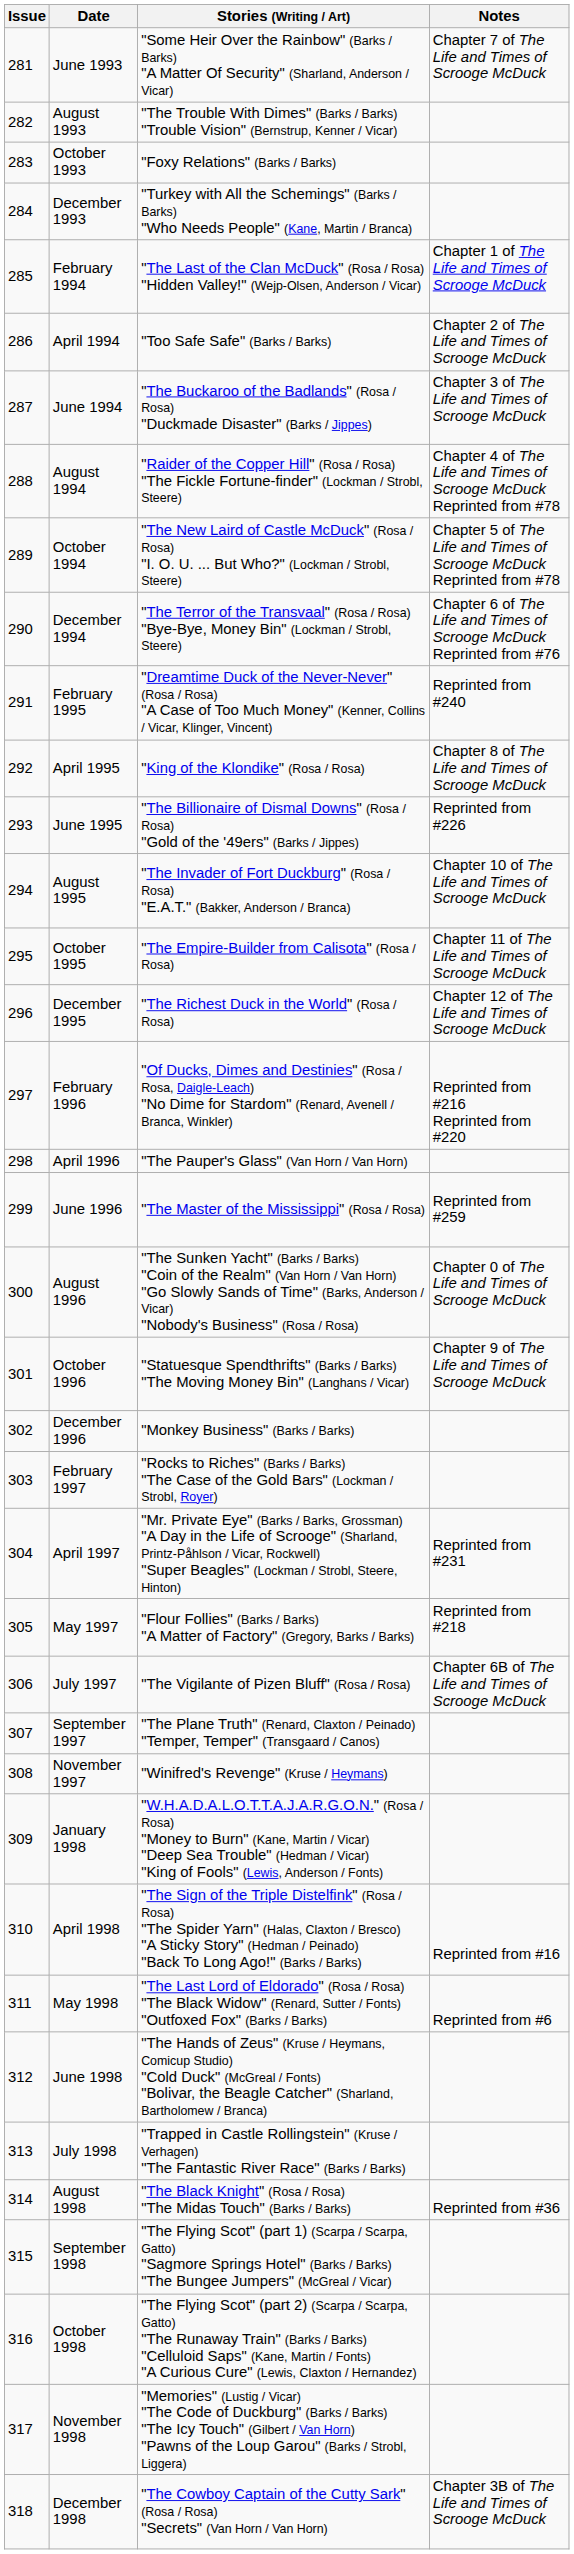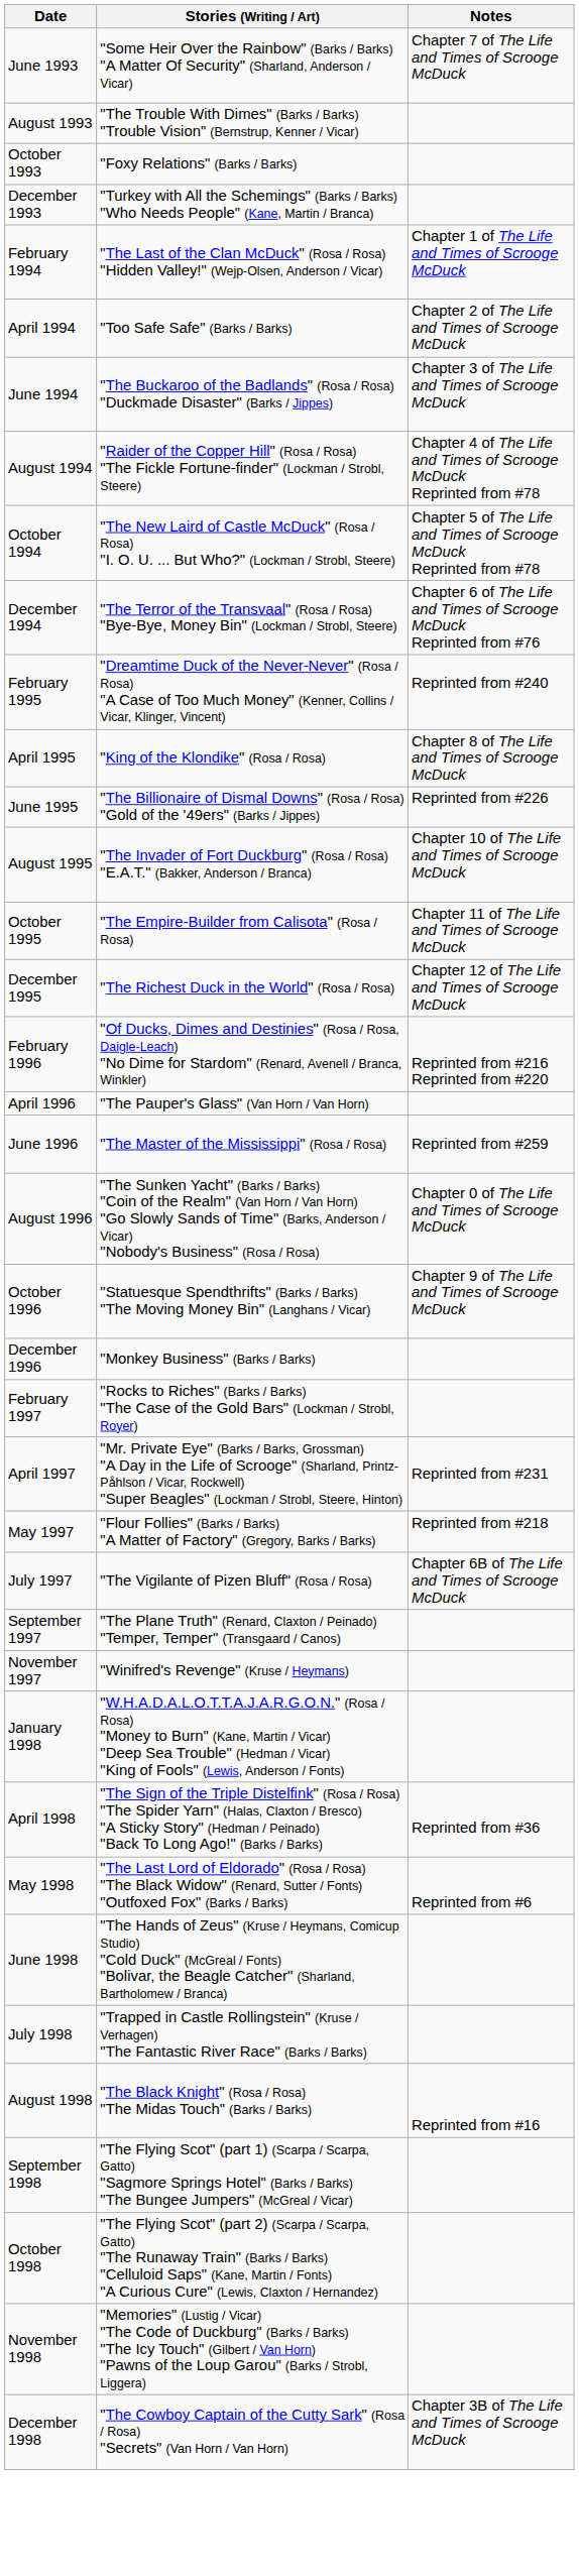 <table class="wikitable">
 <tr>
-<th>Issue</th>
 <th>Date</th>
 <th>Stories <small>(Writing / Art)</small></th>
 <th>Notes</th>
 </tr>
 <tr>
-<td>281</td>
 <td>June 1993</td>
 <td>"Some Heir Over the Rainbow" <small>(Barks / Barks)</small> <br> "A Matter Of Security" <small>(Sharland, Anderson / Vicar)</small></td>
 <td>Chapter 7 of <em>The Life and Times of Scrooge McDuck</em> <br>  </td>
 </tr>
 <tr>
-<td>282</td>
 <td>August 1993</td>
 <td>"The Trouble With Dimes" <small>(Barks / Barks)</small> <br> "Trouble Vision" <small>(Bernstrup, Kenner / Vicar)</small></td>
 <td></td>
 </tr>
 <tr>
-<td>283</td>
 <td>October 1993</td>
 <td>"Foxy Relations" <small>(Barks / Barks)</small></td>
 <td></td>
 </tr>
 <tr>
-<td>284</td>
 <td>December 1993</td>
 <td>"Turkey with All the Schemings" <small>(Barks / Barks)</small> <br> "Who Needs People" <small>(<a href='#'>Kane</a>, Martin / Branca)</small></td>
 <td></td>
 </tr>
 <tr>
-<td>285</td>
 <td>February 1994</td>
 <td>"<a href='#'>The Last of the Clan McDuck</a>" <small>(Rosa / Rosa)</small> <br> "Hidden Valley!" <small>(Wejp-Olsen, Anderson / Vicar)</small></td>
 <td>Chapter 1 of <em><a href='#'>The Life and Times of Scrooge McDuck</a></em> <br>  </td>
 </tr>
 <tr>
-<td>286</td>
 <td>April 1994</td>
 <td>"Too Safe Safe" <small>(Barks / Barks)</small></td>
 <td>Chapter 2 of <em>The Life and Times of Scrooge McDuck</em></td>
 </tr>
 <tr>
-<td>287</td>
 <td>June 1994</td>
 <td>"<a href='#'>The Buckaroo of the Badlands</a>" <small>(Rosa / Rosa)</small> <br> "Duckmade Disaster" <small>(Barks / <a href='#'>Jippes</a>)</small></td>
 <td>Chapter 3 of <em>The Life and Times of Scrooge McDuck</em> <br>  </td>
 </tr>
 <tr>
-<td>288</td>
 <td>August 1994</td>
 <td>"<a href='#'>Raider of the Copper Hill</a>" <small>(Rosa / Rosa)</small> <br> "The Fickle Fortune-finder" <small>(Lockman / Strobl, Steere)</small></td>
 <td>Chapter 4 of <em>The Life and Times of Scrooge McDuck</em> <br> Reprinted from #78</td>
 </tr>
 <tr>
-<td>289</td>
 <td>October 1994</td>
 <td>"<a href='#'>The New Laird of Castle McDuck</a>" <small>(Rosa / Rosa)</small> <br> "I. O. U. ... But Who?" <small>(Lockman / Strobl, Steere)</small></td>
 <td>Chapter 5 of <em>The Life and Times of Scrooge McDuck</em> <br> Reprinted from #78</td>
 </tr>
 <tr>
-<td>290</td>
 <td>December 1994</td>
 <td>"<a href='#'>The Terror of the Transvaal</a>" <small>(Rosa / Rosa)</small> <br> "Bye-Bye, Money Bin" <small>(Lockman / Strobl, Steere)</small></td>
 <td>Chapter 6 of <em>The Life and Times of Scrooge McDuck</em> <br> Reprinted from #76</td>
 </tr>
 <tr>
-<td>291</td>
 <td>February 1995</td>
 <td>"<a href='#'>Dreamtime Duck of the Never-Never</a>" <small>(Rosa / Rosa)</small> <br> "A Case of Too Much Money" <small>(Kenner, Collins / Vicar, Klinger, Vincent)</small></td>
 <td>Reprinted from #240 <br>  </td>
 </tr>
 <tr>
-<td>292</td>
 <td>April 1995</td>
 <td>"<a href='#'>King of the Klondike</a>" <small>(Rosa / Rosa)</small></td>
 <td>Chapter 8 of <em>The Life and Times of Scrooge McDuck</em></td>
 </tr>
 <tr>
-<td>293</td>
 <td>June 1995</td>
 <td>"<a href='#'>The Billionaire of Dismal Downs</a>" <small>(Rosa / Rosa)</small> <br> "Gold of the '49ers" <small>(Barks / Jippes)</small></td>
 <td>Reprinted from #226 <br>  </td>
 </tr>
 <tr>
-<td>294</td>
 <td>August 1995</td>
 <td>"<a href='#'>The Invader of Fort Duckburg</a>" <small>(Rosa / Rosa)</small> <br> "E.A.T." <small>(Bakker, Anderson / Branca)</small></td>
 <td>Chapter 10 of <em>The Life and Times of Scrooge McDuck</em> <br>  </td>
 </tr>
 <tr>
-<td>295</td>
 <td>October 1995</td>
 <td>"<a href='#'>The Empire-Builder from Calisota</a>" <small>(Rosa / Rosa)</small></td>
 <td>Chapter 11 of <em>The Life and Times of Scrooge McDuck</em></td>
 </tr>
 <tr>
-<td>296</td>
 <td>December 1995</td>
 <td>"<a href='#'>The Richest Duck in the World</a>" <small>(Rosa / Rosa)</small></td>
 <td>Chapter 12 of <em>The Life and Times of Scrooge McDuck</em></td>
 </tr>
 <tr>
-<td>297</td>
 <td>February 1996</td>
 <td>"<a href='#'>Of Ducks, Dimes and Destinies</a>" <small>(Rosa / Rosa, <a href='#'>Daigle-Leach</a>)</small> <br> "No Dime for Stardom" <small>(Renard, Avenell / Branca, Winkler)</small></td>
 <td><br>   <br> Reprinted from #216 <br> Reprinted from #220</td>
 </tr>
 <tr>
-<td>298</td>
 <td>April 1996</td>
 <td>"The Pauper's Glass" <small>(Van Horn / Van Horn)</small></td>
 <td></td>
 </tr>
 <tr>
-<td>299</td>
 <td>June 1996</td>
 <td>"<a href='#'>The Master of the Mississippi</a>" <small>(Rosa / Rosa)</small></td>
 <td><br> Reprinted from #259 <br>  </td>
 </tr>
 <tr>
-<td>300</td>
 <td>August 1996</td>
 <td>"The Sunken Yacht" <small>(Barks / Barks)</small> <br> "Coin of the Realm" <small>(Van Horn / Van Horn)</small> <br> "Go Slowly Sands of Time" <small>(Barks, Anderson / Vicar)</small> <br> "Nobody's Business" <small>(Rosa / Rosa)</small></td>
 <td>Chapter 0 of <em>The Life and Times of Scrooge McDuck</em> <br>  </td>
 </tr>
 <tr>
-<td>301</td>
 <td>October 1996</td>
 <td>"Statuesque Spendthrifts" <small>(Barks / Barks)</small> <br> "The Moving Money Bin" <small>(Langhans / Vicar)</small></td>
 <td>Chapter 9 of <em>The Life and Times of Scrooge McDuck</em> <br>  </td>
 </tr>
 <tr>
-<td>302</td>
 <td>December 1996</td>
 <td>"Monkey Business" <small>(Barks / Barks)</small></td>
 <td></td>
 </tr>
 <tr>
-<td>303</td>
 <td>February 1997</td>
 <td>"Rocks to Riches" <small>(Barks / Barks)</small> <br> "The Case of the Gold Bars" <small>(Lockman / Strobl, <a href='#'>Royer</a>)</small></td>
 <td></td>
 </tr>
 <tr>
-<td>304</td>
 <td>April 1997</td>
 <td>"Mr. Private Eye" <small>(Barks / Barks, Grossman)</small> <br> "A Day in the Life of Scrooge" <small>(Sharland, Printz-Påhlson / Vicar, Rockwell)</small> <br> "Super Beagles" <small>(Lockman / Strobl, Steere, Hinton)</small></td>
 <td>Reprinted from #231</td>
 </tr>
 <tr>
-<td>305</td>
 <td>May 1997</td>
 <td>"Flour Follies" <small>(Barks / Barks)</small> <br> "A Matter of Factory" <small>(Gregory, Barks / Barks)</small></td>
 <td>Reprinted from #218 <br>  </td>
 </tr>
 <tr>
-<td>306</td>
 <td>July 1997</td>
 <td>"The Vigilante of Pizen Bluff" <small>(Rosa / Rosa)</small></td>
 <td>Chapter 6B of <em>The Life and Times of Scrooge McDuck</em></td>
 </tr>
 <tr>
-<td>307</td>
 <td>September 1997</td>
 <td>"The Plane Truth" <small>(Renard, Claxton / Peinado)</small> <br> "Temper, Temper" <small>(Transgaard / Canos)</small></td>
 <td></td>
 </tr>
 <tr>
-<td>308</td>
 <td>November 1997</td>
 <td>"Winifred's Revenge" <small>(Kruse / <a href='#'>Heymans</a>)</small></td>
 <td></td>
 </tr>
 <tr>
-<td>309</td>
 <td>January 1998</td>
 <td>"<a href='#'>W.H.A.D.A.L.O.T.T.A.J.A.R.G.O.N.</a>" <small>(Rosa / Rosa)</small> <br> "Money to Burn" <small>(Kane, Martin / Vicar)</small> <br> "Deep Sea Trouble" <small>(Hedman / Vicar)</small> <br> "King of Fools" <small>(<a href='#'>Lewis</a>, Anderson / Fonts)</small></td>
 <td></td>
 </tr>
 <tr>
-<td>310</td>
 <td>April 1998</td>
 <td>"<a href='#'>The Sign of the Triple Distelfink</a>" <small>(Rosa / Rosa)</small> <br> "The Spider Yarn" <small>(Halas, Claxton / Bresco)</small> <br> "A Sticky Story" <small>(Hedman / Peinado)</small> <br> "Back To Long Ago!" <small>(Barks / Barks)</small></td>
-<td><br>   <br>   <br> Reprinted from #16</td>
+<td><br> Reprinted from #36</td>
 </tr>
 <tr>
-<td>311</td>
 <td>May 1998</td>
 <td>"<a href='#'>The Last Lord of Eldorado</a>" <small>(Rosa / Rosa)</small> <br> "The Black Widow" <small>(Renard, Sutter / Fonts)</small> <br> "Outfoxed Fox" <small>(Barks / Barks)</small></td>
 <td><br>   <br> Reprinted from #6</td>
 </tr>
 <tr>
-<td>312</td>
 <td>June 1998</td>
 <td>"The Hands of Zeus" <small>(Kruse / Heymans, Comicup Studio)</small> <br> "Cold Duck" <small>(McGreal / Fonts)</small> <br> "Bolivar, the Beagle Catcher" <small>(Sharland, Bartholomew / Branca)</small></td>
 <td></td>
 </tr>
 <tr>
-<td>313</td>
 <td>July 1998</td>
 <td>"Trapped in Castle Rollingstein" <small>(Kruse / Verhagen)</small> <br> "The Fantastic River Race" <small>(Barks / Barks)</small></td>
 <td></td>
 </tr>
 <tr>
-<td>314</td>
 <td>August 1998</td>
 <td>"<a href='#'>The Black Knight</a>" <small>(Rosa / Rosa)</small> <br> "The Midas Touch" <small>(Barks / Barks)</small></td>
-<td><br> Reprinted from #36</td>
+<td><br>   <br>   <br> Reprinted from #16</td>
 </tr>
 <tr>
-<td>315</td>
 <td>September 1998</td>
 <td>"The Flying Scot" (part 1) <small>(Scarpa / Scarpa, Gatto)</small> <br> "Sagmore Springs Hotel" <small>(Barks / Barks)</small> <br> "The Bungee Jumpers" <small>(McGreal / Vicar)</small></td>
 <td></td>
 </tr>
 <tr>
-<td>316</td>
 <td>October 1998</td>
 <td>"The Flying Scot" (part 2) <small>(Scarpa / Scarpa, Gatto)</small> <br> "The Runaway Train" <small>(Barks / Barks)</small> <br> "Celluloid Saps" <small>(Kane, Martin / Fonts)</small> <br> "A Curious Cure" <small>(Lewis, Claxton / Hernandez)</small></td>
 <td></td>
 </tr>
 <tr>
-<td>317</td>
 <td>November 1998</td>
 <td>"Memories" <small>(Lustig / Vicar)</small> <br> "The Code of Duckburg" <small>(Barks / Barks)</small> <br> "The Icy Touch" <small>(Gilbert / <a href='#'>Van Horn</a>)</small> <br> "Pawns of the Loup Garou" <small>(Barks / Strobl, Liggera)</small></td>
 <td></td>
 </tr>
 <tr>
-<td>318</td>
 <td>December 1998</td>
 <td>"<a href='#'>The Cowboy Captain of the Cutty Sark</a>" <small>(Rosa / Rosa)</small> <br> "Secrets" <small>(Van Horn / Van Horn)</small></td>
 <td>Chapter 3B of <em>The Life and Times of Scrooge McDuck</em> <br>  </td>
 </tr>
 </table>
